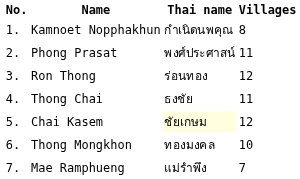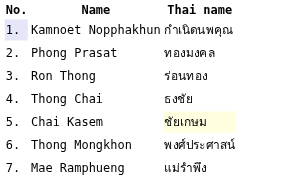 <table>
 <tr>
 <th>No.</th>
 <th>Name</th>
 <th>Thai name</th>
-<th>Villages</th>
 <th></th>
 </tr>
 <tr>
-<td>1.</td>
+<td style="background: lavender;">1.</td>
 <td>Kamnoet Nopphakhun</td>
 <td>กำเนิดนพคุณ</td>
-<td>8</td>
 <td></td>
 </tr>
 <tr>
 <td>2.</td>
 <td>Phong Prasat</td>
-<td>พงศ์ประศาสน์</td>
-<td>11</td>
+<td>ทองมงคล</td>
 <td></td>
 </tr>
 <tr>
 <td>3.</td>
 <td>Ron Thong</td>
 <td>ร่อนทอง</td>
-<td>12</td>
 <td></td>
 </tr>
 <tr>
 <td>4.</td>
 <td>Thong Chai</td>
 <td>ธงชัย</td>
-<td>11</td>
 <td></td>
 </tr>
 <tr>
 <td>5.</td>
 <td>Chai Kasem</td>
 <td style="background: lightyellow;">ชัยเกษม</td>
-<td>12</td>
 <td></td>
 </tr>
 <tr>
 <td>6.</td>
 <td>Thong Mongkhon</td>
-<td>ทองมงคล</td>
-<td>10</td>
+<td>พงศ์ประศาสน์</td>
 <td></td>
 </tr>
 <tr>
 <td>7.</td>
 <td>Mae Ramphueng</td>
 <td>แม่รำพึง</td>
-<td>7</td>
 <td></td>
 </tr>
 </table>
